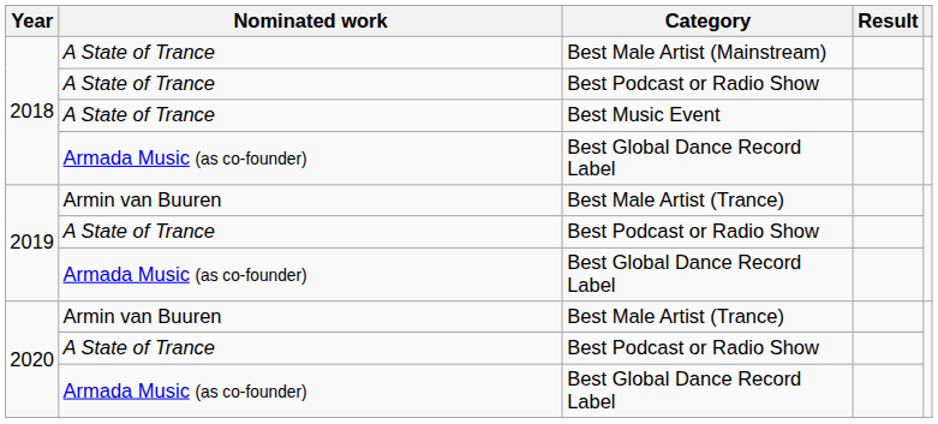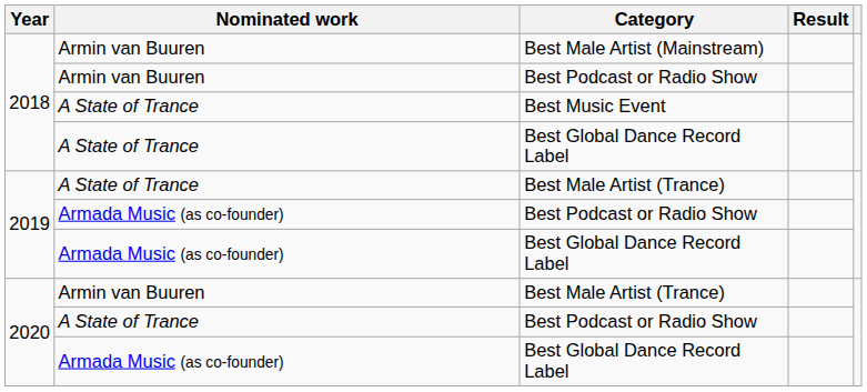 <table class=wikitable | width="750">
 <tr>
 <th>Year</th>
 <th style="width:400px;">Nominated work</th>
 <th>Category</th>
 <th>Result</th>
 <th></th>
 </tr>
 <tr>
 <td rowspan="4">2018</td>
-<td><em>A State of Trance</em></td>
+<td>Armin van Buuren</td>
 <td>Best Male Artist (Mainstream)</td>
 <td></td>
 <td rowspan="4"></td>
 </tr>
 <tr>
-<td><em>A State of Trance</em></td>
+<td>Armin van Buuren</td>
 <td>Best Podcast or Radio Show</td>
 <td></td>
 </tr>
 <tr>
 <td><em>A State of Trance</em></td>
 <td>Best Music Event</td>
 <td></td>
 </tr>
 <tr>
-<td><a href='#'>Armada Music</a> <small>(as co-founder)</small></td>
+<td><em>A State of Trance</em></td>
 <td>Best Global Dance Record Label</td>
 <td></td>
 </tr>
 <tr>
 <td rowspan="3">2019</td>
-<td>Armin van Buuren</td>
+<td><em>A State of Trance</em></td>
 <td>Best Male Artist (Trance)</td>
 <td></td>
 <td rowspan="3"></td>
 </tr>
 <tr>
-<td><em>A State of Trance</em></td>
+<td><a href='#'>Armada Music</a> <small>(as co-founder)</small></td>
 <td>Best Podcast or Radio Show</td>
 <td></td>
 </tr>
 <tr>
 <td><a href='#'>Armada Music</a> <small>(as co-founder)</small></td>
 <td>Best Global Dance Record Label</td>
 <td></td>
 </tr>
 <tr>
 <td rowspan="3">2020</td>
 <td>Armin van Buuren</td>
 <td>Best Male Artist (Trance)</td>
 <td></td>
 <td rowspan="3"></td>
 </tr>
 <tr>
 <td><em>A State of Trance</em></td>
 <td>Best Podcast or Radio Show</td>
 <td></td>
 </tr>
 <tr>
 <td><a href='#'>Armada Music</a> <small>(as co-founder)</small></td>
 <td>Best Global Dance Record Label</td>
 <td></td>
 </tr>
 <tr>
 </tr>
 </table>
